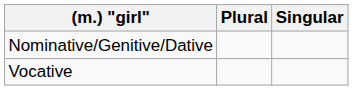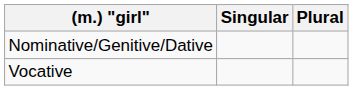 <table class="wikitable">
 <tr>
 <th> (m.) "girl"</th>
+<th>Singular</th>
 <th>Plural</th>
-<th>Singular</th>
 </tr>
 <tr>
 <td>Nominative/Genitive/Dative</td>
 <td> </td>
 <td> </td>
 </tr>
 <tr>
 <td>Vocative</td>
 <td> </td>
 <td> </td>
 </tr>
 </table>
